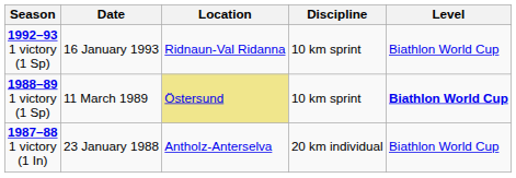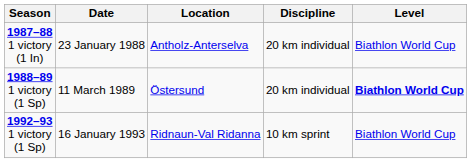 <table class="wikitable">
 <tr>
 <th>Season</th>
 <th>Date</th>
 <th>Location</th>
 <th>Discipline</th>
 <th>Level</th>
 </tr>
 <tr>
+<td rowspan="1" style="text-align:center;"><strong><a href='#'>1987–88</a></strong> <br> 1 victory <br> (1 In)</td>
+<td>23 January 1988</td>
+<td> <a href='#'>Antholz-Anterselva</a></td>
+<td>20 km individual</td>
+<td><a href='#'>Biathlon World Cup</a></td>
+</tr>
+<tr>
+<td rowspan="1" style="text-align:center;"><strong><a href='#'>1988–89</a></strong> <br> 1 victory <br> (1 Sp)</td>
+<td>11 March 1989</td>
+<td> <a href='#'>Östersund</a></td>
+<td>20 km individual</td>
+<td><strong><a href='#'>Biathlon World Cup</a></strong></td>
+</tr>
+<tr>
 <td rowspan="1" style="text-align:center;"><strong><a href='#'>1992–93</a></strong> <br> 1 victory <br> (1 Sp)</td>
 <td>16 January 1993</td>
 <td> <a href='#'>Ridnaun-Val Ridanna</a></td>
 <td>10 km sprint</td>
 <td><a href='#'>Biathlon World Cup</a></td>
 </tr>
-<tr>
-<td rowspan="1" style="text-align:center;"><strong><a href='#'>1988–89</a></strong> <br> 1 victory <br> (1 Sp)</td>
-<td>11 March 1989</td>
-<td style="background: khaki;"> <a href='#'>Östersund</a></td>
-<td>10 km sprint</td>
-<td><strong><a href='#'>Biathlon World Cup</a></strong></td>
-</tr>
-<tr>
-<td rowspan="1" style="text-align:center;"><strong><a href='#'>1987–88</a></strong> <br> 1 victory <br> (1 In)</td>
-<td>23 January 1988</td>
-<td> <a href='#'>Antholz-Anterselva</a></td>
-<td>20 km individual</td>
-<td><a href='#'>Biathlon World Cup</a></td>
-</tr>
 </table>
